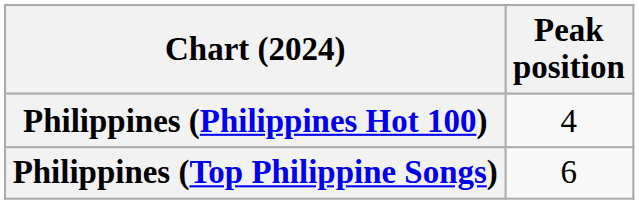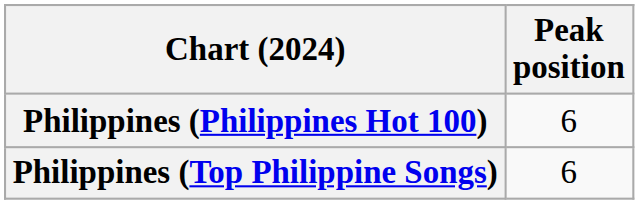 <table class="wikitable sortable plainrowheaders" style="text-align:center">
 <tr>
 <th scope="col">Chart (2024)</th>
 <th scope="col">Peak<br>position</th>
 </tr>
 <tr>
 <th scope="row">Philippines (<a href='#'>Philippines Hot 100</a>)</th>
-<td>4</td>
+<td>6</td>
 </tr>
 <tr>
 <th scope="row">Philippines (<a href='#'>Top Philippine Songs</a>)</th>
 <td>6</td>
 </tr>
 </table>
